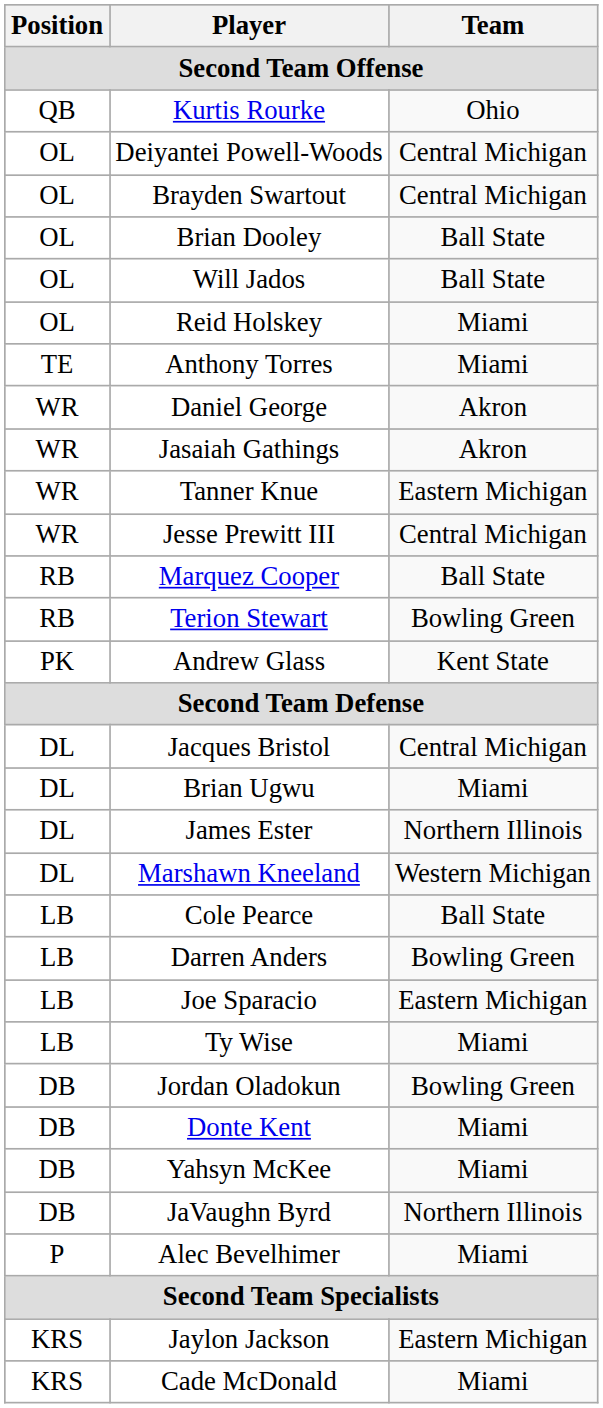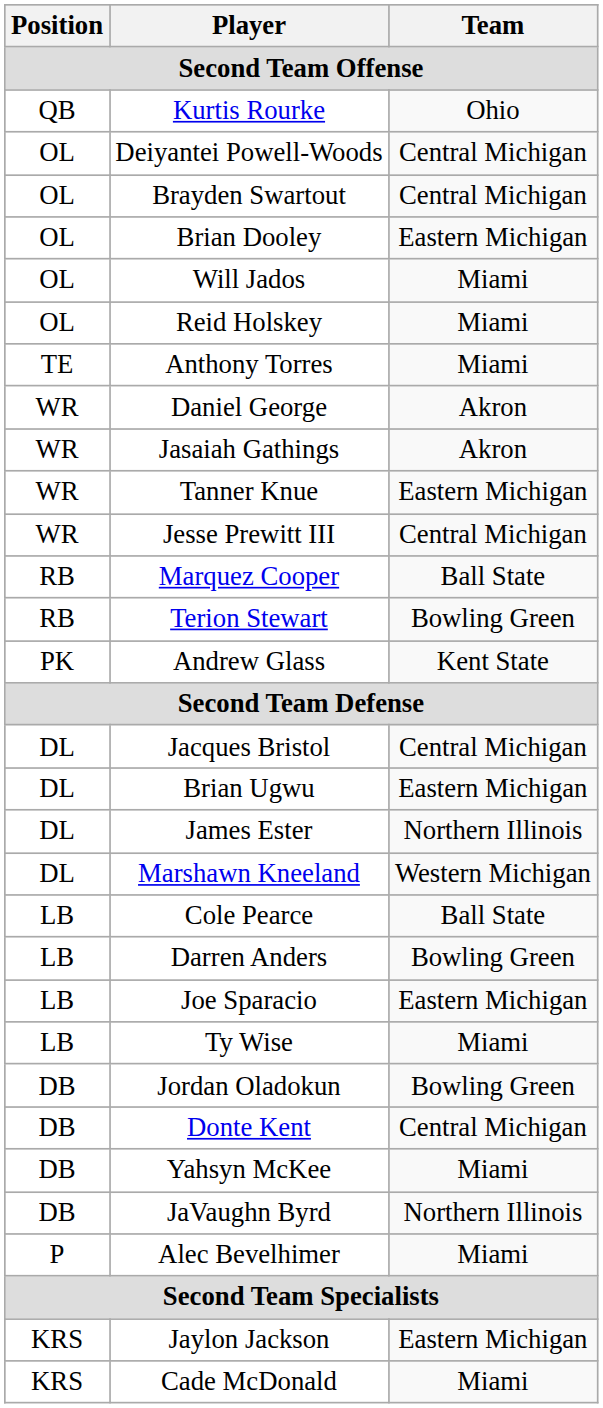 <table class="wikitable" border="0">
 <tr>
 <th>Position</th>
 <th>Player</th>
 <th>Team</th>
 </tr>
 <tr>
 <td colspan="3" style="text-align:center; background:#ddd;"><strong>Second Team Offense </strong></td>
 </tr>
 <tr style="text-align:center;">
 <td style="background:white">QB</td>
 <td style="background:white"><a href='#'>Kurtis Rourke</a></td>
 <td style=>Ohio</td>
 </tr>
 <tr style="text-align:center;">
 <td style="background:white">OL</td>
 <td style="background:white">Deiyantei Powell-Woods</td>
 <td style=>Central Michigan</td>
 </tr>
 <tr style="text-align:center;">
 <td style="background:white">OL</td>
 <td style="background:white">Brayden Swartout</td>
 <td style=>Central Michigan</td>
 </tr>
 <tr style="text-align:center;">
 <td style="background:white">OL</td>
 <td style="background:white">Brian Dooley</td>
-<td style=>Ball State</td>
+<td style=>Eastern Michigan</td>
 </tr>
 <tr style="text-align:center;">
 <td style="background:white">OL</td>
 <td style="background:white">Will Jados</td>
-<td style=>Ball State</td>
+<td style=>Miami</td>
 </tr>
 <tr style="text-align:center;">
 <td style="background:white">OL</td>
 <td style="background:white">Reid Holskey</td>
 <td style=>Miami</td>
 </tr>
 <tr style="text-align:center;">
 <td style="background:white">TE</td>
 <td style="background:white">Anthony Torres</td>
 <td style=>Miami</td>
 </tr>
 <tr style="text-align:center;">
 <td style="background:white">WR</td>
 <td style="background:white">Daniel George</td>
 <td style=>Akron</td>
 </tr>
 <tr style="text-align:center;">
 <td style="background:white">WR</td>
 <td style="background:white">Jasaiah Gathings</td>
 <td style=>Akron</td>
 </tr>
 <tr style="text-align:center;">
 <td style="background:white">WR</td>
 <td style="background:white">Tanner Knue</td>
 <td style=>Eastern Michigan</td>
 </tr>
 <tr style="text-align:center;">
 <td style="background:white">WR</td>
 <td style="background:white">Jesse Prewitt III</td>
 <td style=>Central Michigan</td>
 </tr>
 <tr style="text-align:center;">
 <td style="background:white">RB</td>
 <td style="background:white"><a href='#'>Marquez Cooper</a></td>
 <td style=>Ball State</td>
 </tr>
 <tr style="text-align:center;">
 <td style="background:white">RB</td>
 <td style="background:white"><a href='#'>Terion Stewart</a></td>
 <td style=>Bowling Green</td>
 </tr>
 <tr style="text-align:center;">
 <td style="background:white">PK</td>
 <td style="background:white">Andrew Glass</td>
 <td style=>Kent State</td>
 </tr>
 <tr>
 <td colspan="3" style="text-align:center; background:#ddd;"><strong>Second Team Defense</strong></td>
 </tr>
 <tr style="text-align:center;">
 <td style="background:white">DL</td>
 <td style="background:white">Jacques Bristol</td>
 <td style=>Central Michigan</td>
 </tr>
 <tr style="text-align:center;">
 <td style="background:white">DL</td>
 <td style="background:white">Brian Ugwu</td>
-<td style=>Miami</td>
+<td style=>Eastern Michigan</td>
 </tr>
 <tr style="text-align:center;">
 <td style="background:white">DL</td>
 <td style="background:white">James Ester</td>
 <td style=>Northern Illinois</td>
 </tr>
 <tr style="text-align:center;">
 <td style="background:white">DL</td>
 <td style="background:white"><a href='#'>Marshawn Kneeland</a></td>
 <td style=>Western Michigan</td>
 </tr>
 <tr style="text-align:center;">
 <td style="background:white">LB</td>
 <td style="background:white">Cole Pearce</td>
 <td style=>Ball State</td>
 </tr>
 <tr style="text-align:center;">
 <td style="background:white">LB</td>
 <td style="background:white">Darren Anders</td>
 <td style=>Bowling Green</td>
 </tr>
 <tr style="text-align:center;">
 <td style="background:white">LB</td>
 <td style="background:white">Joe Sparacio</td>
 <td style=>Eastern Michigan</td>
 </tr>
 <tr style="text-align:center;">
 <td style="background:white">LB</td>
 <td style="background:white">Ty Wise</td>
 <td style=>Miami</td>
 </tr>
 <tr style="text-align:center;">
 <td style="background:white">DB</td>
 <td style="background:white">Jordan Oladokun</td>
 <td style=>Bowling Green</td>
 </tr>
 <tr style="text-align:center;">
 <td style="background:white">DB</td>
 <td style="background:white"><a href='#'>Donte Kent</a></td>
-<td style=>Miami</td>
+<td style=>Central Michigan</td>
 </tr>
 <tr style="text-align:center;">
 <td style="background:white">DB</td>
 <td style="background:white">Yahsyn McKee</td>
 <td style=>Miami</td>
 </tr>
 <tr style="text-align:center;">
 <td style="background:white">DB</td>
 <td style="background:white">JaVaughn Byrd</td>
 <td style=>Northern Illinois</td>
 </tr>
 <tr style="text-align:center;">
 <td style="background:white">P</td>
 <td style="background:white">Alec Bevelhimer</td>
 <td style=>Miami</td>
 </tr>
 <tr>
 <td colspan="3" style="text-align:center; background:#ddd;"><strong>Second Team Specialists</strong></td>
 </tr>
 <tr style="text-align:center;">
 <td style="background:white">KRS</td>
 <td style="background:white">Jaylon Jackson</td>
 <td style=>Eastern Michigan</td>
 </tr>
 <tr style="text-align:center;">
 <td style="background:white">KRS</td>
 <td style="background:white">Cade McDonald</td>
 <td style=>Miami</td>
 </tr>
 </table>
